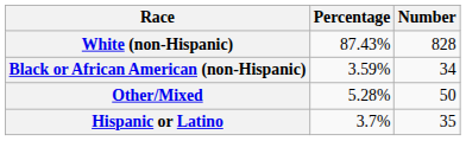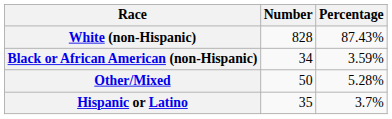 <table class="wikitable" style="text-align:right">
 <tr>
 <th scope="col">Race</th>
+<th scope="col">Number</th>
 <th scope="col">Percentage</th>
-<th scope="col">Number</th>
 </tr>
 <tr>
 <th scope="row"><a href='#'>White</a> (non-Hispanic)</th>
+<td>828</td>
 <td>87.43%</td>
-<td>828</td>
 </tr>
 <tr>
 <th scope="row"><a href='#'>Black or African American</a> (non-Hispanic)</th>
+<td>34</td>
 <td>3.59%</td>
-<td>34</td>
 </tr>
 <tr>
 <th scope="row"><a href='#'>Other/Mixed</a></th>
+<td>50</td>
 <td>5.28%</td>
-<td>50</td>
 </tr>
 <tr>
 <th scope="row"><a href='#'>Hispanic</a> or <a href='#'>Latino</a></th>
+<td>35</td>
 <td>3.7%</td>
-<td>35</td>
 </tr>
 </table>
